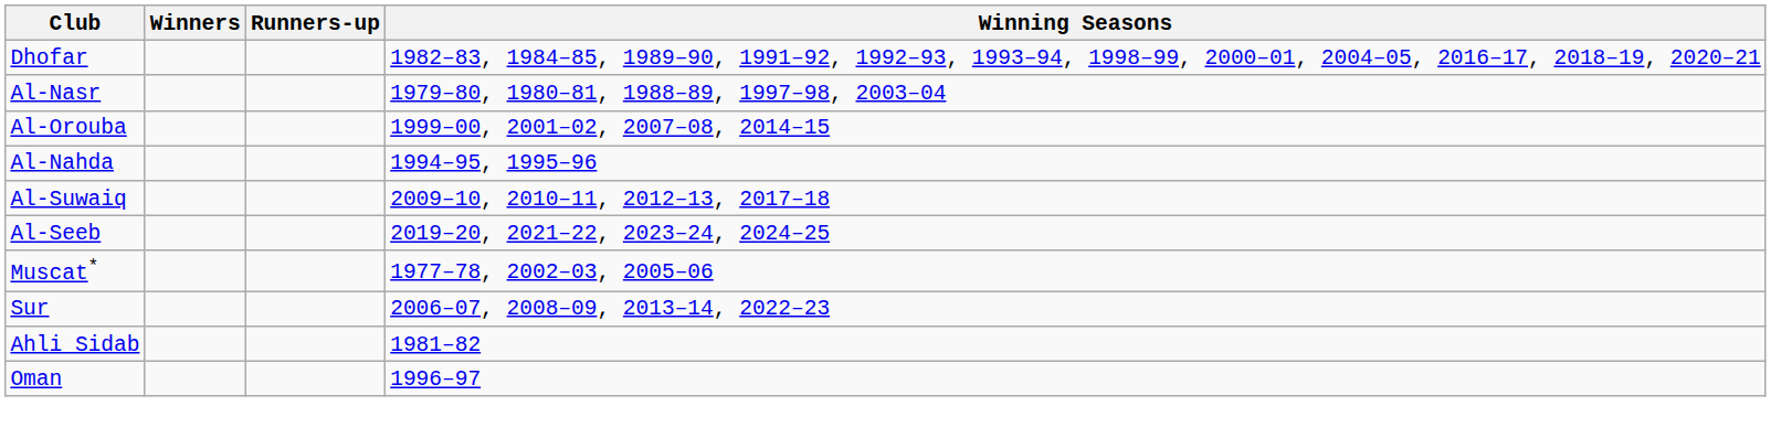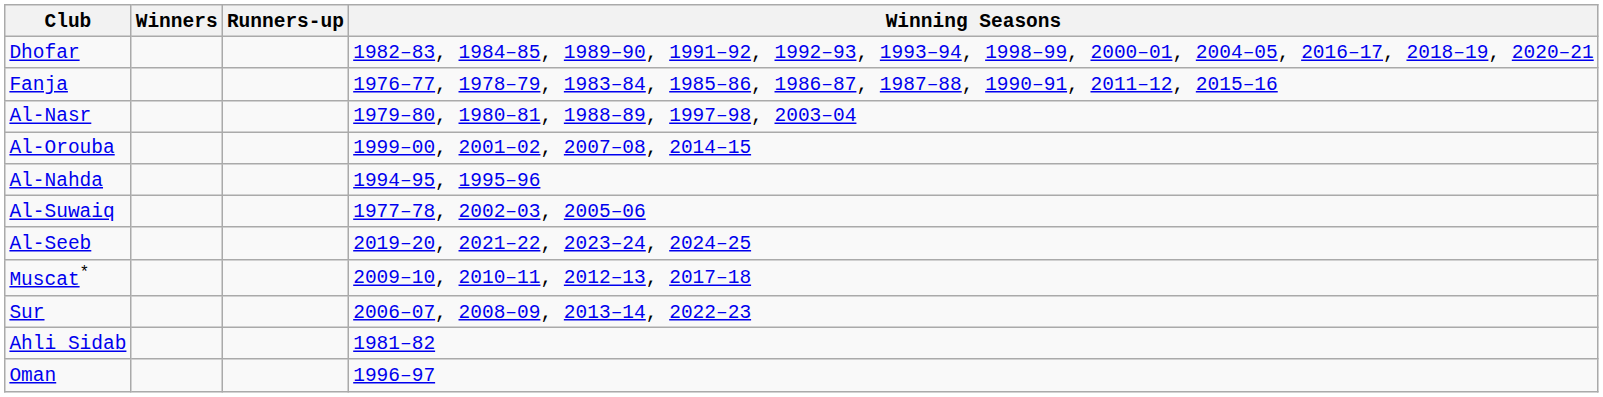 <table class="wikitable">
 <tr>
 <th>Club</th>
 <th>Winners</th>
 <th>Runners-up</th>
 <th>Winning Seasons</th>
 </tr>
 <tr>
 <td><a href='#'>Dhofar</a></td>
 <td></td>
 <td></td>
 <td><a href='#'>1982–83</a>, <a href='#'>1984–85</a>, <a href='#'>1989–90</a>, <a href='#'>1991–92</a>, <a href='#'>1992–93</a>, <a href='#'>1993–94</a>, <a href='#'>1998–99</a>, <a href='#'>2000–01</a>, <a href='#'>2004–05</a>, <a href='#'>2016–17</a>, <a href='#'>2018–19</a>, <a href='#'>2020–21</a></td>
+</tr>
+<tr>
+<td><a href='#'>Fanja</a></td>
+<td></td>
+<td></td>
+<td><a href='#'>1976–77</a>, <a href='#'>1978–79</a>, <a href='#'>1983–84</a>, <a href='#'>1985–86</a>, <a href='#'>1986–87</a>, <a href='#'>1987–88</a>, <a href='#'>1990–91</a>, <a href='#'>2011–12</a>, <a href='#'>2015–16</a></td>
 </tr>
 <tr>
 <td><a href='#'>Al-Nasr</a></td>
 <td></td>
 <td></td>
 <td><a href='#'>1979–80</a>, <a href='#'>1980–81</a>, <a href='#'>1988–89</a>, <a href='#'>1997–98</a>, <a href='#'>2003–04</a></td>
 </tr>
 <tr>
 <td><a href='#'>Al-Orouba</a></td>
 <td></td>
 <td></td>
 <td><a href='#'>1999–00</a>, <a href='#'>2001–02</a>, <a href='#'>2007–08</a>, <a href='#'>2014–15</a></td>
 </tr>
 <tr>
 <td><a href='#'>Al-Nahda</a></td>
 <td></td>
 <td></td>
 <td><a href='#'>1994–95</a>, <a href='#'>1995–96</a></td>
 </tr>
 <tr>
 <td><a href='#'>Al-Suwaiq</a></td>
 <td></td>
 <td></td>
-<td><a href='#'>2009–10</a>, <a href='#'>2010–11</a>, <a href='#'>2012–13</a>, <a href='#'>2017–18</a></td>
+<td><a href='#'>1977–78</a>, <a href='#'>2002–03</a>, <a href='#'>2005–06</a></td>
 </tr>
 <tr>
 <td><a href='#'>Al-Seeb</a></td>
 <td></td>
 <td></td>
 <td><a href='#'>2019–20</a>, <a href='#'>2021–22</a>, <a href='#'>2023–24</a>, <a href='#'>2024–25</a></td>
 </tr>
 <tr>
 <td><a href='#'>Muscat</a><sup>*</sup></td>
 <td></td>
 <td></td>
-<td><a href='#'>1977–78</a>, <a href='#'>2002–03</a>, <a href='#'>2005–06</a></td>
+<td><a href='#'>2009–10</a>, <a href='#'>2010–11</a>, <a href='#'>2012–13</a>, <a href='#'>2017–18</a></td>
 </tr>
 <tr>
 <td><a href='#'>Sur</a></td>
 <td></td>
 <td></td>
 <td><a href='#'>2006–07</a>, <a href='#'>2008–09</a>, <a href='#'>2013–14</a>, <a href='#'>2022–23</a></td>
 </tr>
 <tr>
 <td><a href='#'>Ahli Sidab</a></td>
 <td></td>
 <td></td>
 <td><a href='#'>1981–82</a></td>
 </tr>
 <tr>
 <td><a href='#'>Oman</a></td>
 <td></td>
 <td></td>
 <td><a href='#'>1996–97</a></td>
 </tr>
 </table>
